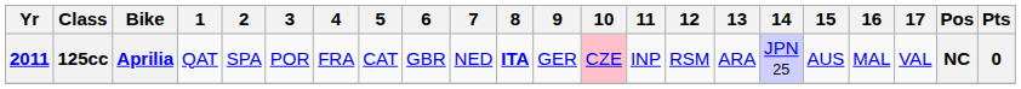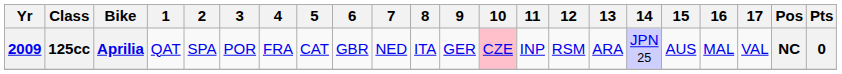 <table class="wikitable" style="text-align:center">
 <tr>
 <th>Yr</th>
 <th>Class</th>
 <th>Bike</th>
 <th>1</th>
 <th>2</th>
 <th>3</th>
 <th>4</th>
 <th>5</th>
 <th>6</th>
 <th>7</th>
 <th>8</th>
 <th>9</th>
 <th>10</th>
 <th>11</th>
 <th>12</th>
 <th>13</th>
 <th>14</th>
 <th>15</th>
 <th>16</th>
 <th>17</th>
 <th>Pos</th>
 <th>Pts</th>
 </tr>
 <tr>
-<th align="left"><a href='#'>2011</a></th>
+<th align="left"><a href='#'>2009</a></th>
 <th align="left">125cc</th>
 <th align="left"><a href='#'>Aprilia</a></th>
 <td><a href='#'>QAT</a></td>
 <td><a href='#'>SPA</a></td>
 <td><a href='#'>POR</a></td>
 <td><a href='#'>FRA</a></td>
 <td><a href='#'>CAT</a></td>
 <td><a href='#'>GBR</a></td>
 <td><a href='#'>NED</a></td>
-<td><strong><a href='#'>ITA</a></strong></td>
+<td><a href='#'>ITA</a></td>
 <td><a href='#'>GER</a></td>
 <td style="background: pink;"><a href='#'>CZE</a></td>
 <td><a href='#'>INP</a></td>
 <td><a href='#'>RSM</a></td>
 <td><a href='#'>ARA</a></td>
 <td style="background:#cfcfff;"><a href='#'>JPN</a><br><small>25</small></td>
 <td><a href='#'>AUS</a></td>
 <td><a href='#'>MAL</a></td>
 <td><a href='#'>VAL</a></td>
 <th>NC</th>
 <th>0</th>
 </tr>
 <tr>
 </tr>
 </table>
